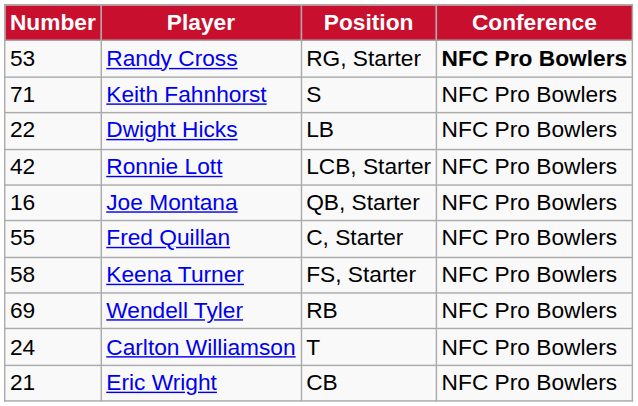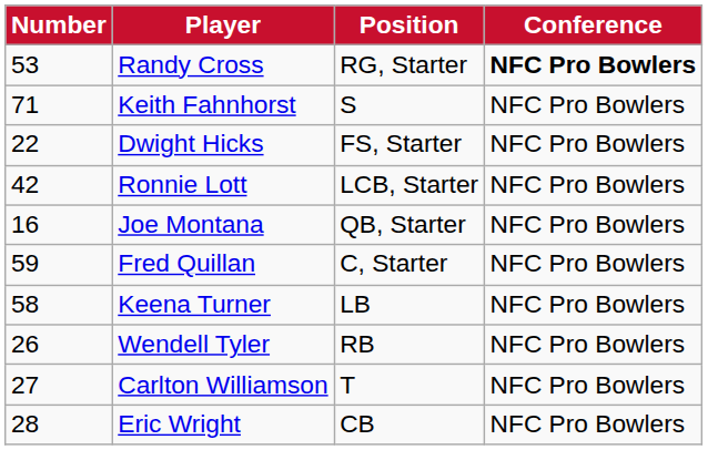 <table class="wikitable">
 <tr>
 <th style="color:#FFFFFF; background:#C8102E;">Number</th>
 <th style="color:#FFFFFF; background:#C8102E;">Player</th>
 <th style="color:#FFFFFF; background:#C8102E;">Position</th>
 <th style="color:#FFFFFF; background:#C8102E;">Conference</th>
 </tr>
 <tr>
 <td>53</td>
 <td><a href='#'>Randy Cross</a></td>
 <td>RG, Starter</td>
 <td><strong>NFC Pro Bowlers</strong></td>
 </tr>
 <tr>
 <td>71</td>
 <td><a href='#'>Keith Fahnhorst</a></td>
 <td>S</td>
 <td>NFC Pro Bowlers</td>
 </tr>
 <tr>
 <td>22</td>
 <td><a href='#'>Dwight Hicks</a></td>
-<td>LB</td>
+<td>FS, Starter</td>
 <td>NFC Pro Bowlers</td>
 </tr>
 <tr>
 <td>42</td>
 <td><a href='#'>Ronnie Lott</a></td>
 <td>LCB, Starter</td>
 <td>NFC Pro Bowlers</td>
 </tr>
 <tr>
 <td>16</td>
 <td><a href='#'>Joe Montana</a></td>
 <td>QB, Starter</td>
 <td>NFC Pro Bowlers</td>
 </tr>
 <tr>
-<td>55</td>
+<td>59</td>
 <td><a href='#'>Fred Quillan</a></td>
 <td>C, Starter</td>
 <td>NFC Pro Bowlers</td>
 </tr>
 <tr>
 <td>58</td>
 <td><a href='#'>Keena Turner</a></td>
-<td>FS, Starter</td>
+<td>LB</td>
 <td>NFC Pro Bowlers</td>
 </tr>
 <tr>
-<td>69</td>
+<td>26</td>
 <td><a href='#'>Wendell Tyler</a></td>
 <td>RB</td>
 <td>NFC Pro Bowlers</td>
 </tr>
 <tr>
-<td>24</td>
+<td>27</td>
 <td><a href='#'>Carlton Williamson</a></td>
 <td>T</td>
 <td>NFC Pro Bowlers</td>
 </tr>
 <tr>
-<td>21</td>
+<td>28</td>
 <td><a href='#'>Eric Wright</a></td>
 <td>CB</td>
 <td>NFC Pro Bowlers</td>
 </tr>
 </table>
